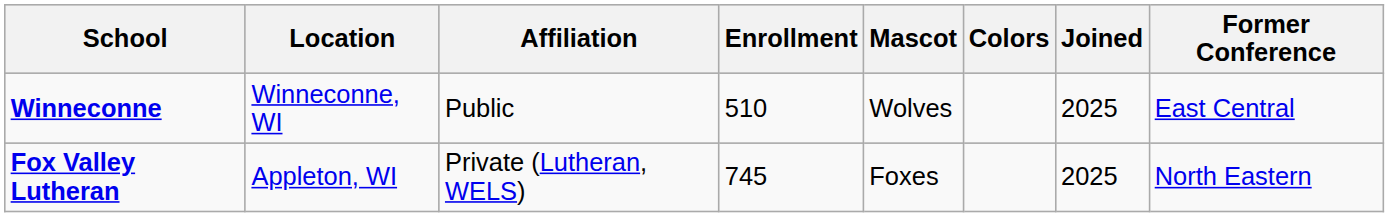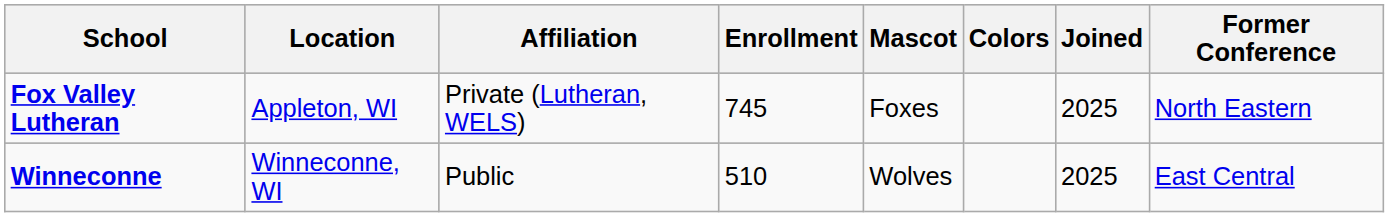 <table class="wikitable sortable">
 <tr>
 <th>School</th>
 <th>Location</th>
 <th>Affiliation</th>
 <th>Enrollment</th>
 <th>Mascot</th>
 <th>Colors</th>
 <th>Joined</th>
 <th>Former Conference</th>
 </tr>
 <tr>
+<td><a href='#'><strong>Fox Valley Lutheran</strong></a></td>
+<td><a href='#'>Appleton, WI</a></td>
+<td>Private (<a href='#'>Lutheran</a>, <a href='#'>WELS</a>)</td>
+<td>745</td>
+<td>Foxes</td>
+<td> </td>
+<td>2025</td>
+<td><a href='#'>North Eastern</a></td>
+</tr>
+<tr>
 <td><a href='#'><strong>Winneconne</strong></a></td>
 <td><a href='#'>Winneconne, WI</a></td>
 <td>Public</td>
 <td>510</td>
 <td>Wolves</td>
 <td> </td>
 <td>2025</td>
 <td><a href='#'>East Central</a></td>
 </tr>
-<tr>
-<td><a href='#'><strong>Fox Valley Lutheran</strong></a></td>
-<td><a href='#'>Appleton, WI</a></td>
-<td>Private (<a href='#'>Lutheran</a>, <a href='#'>WELS</a>)</td>
-<td>745</td>
-<td>Foxes</td>
-<td> </td>
-<td>2025</td>
-<td><a href='#'>North Eastern</a></td>
-</tr>
 </table>
